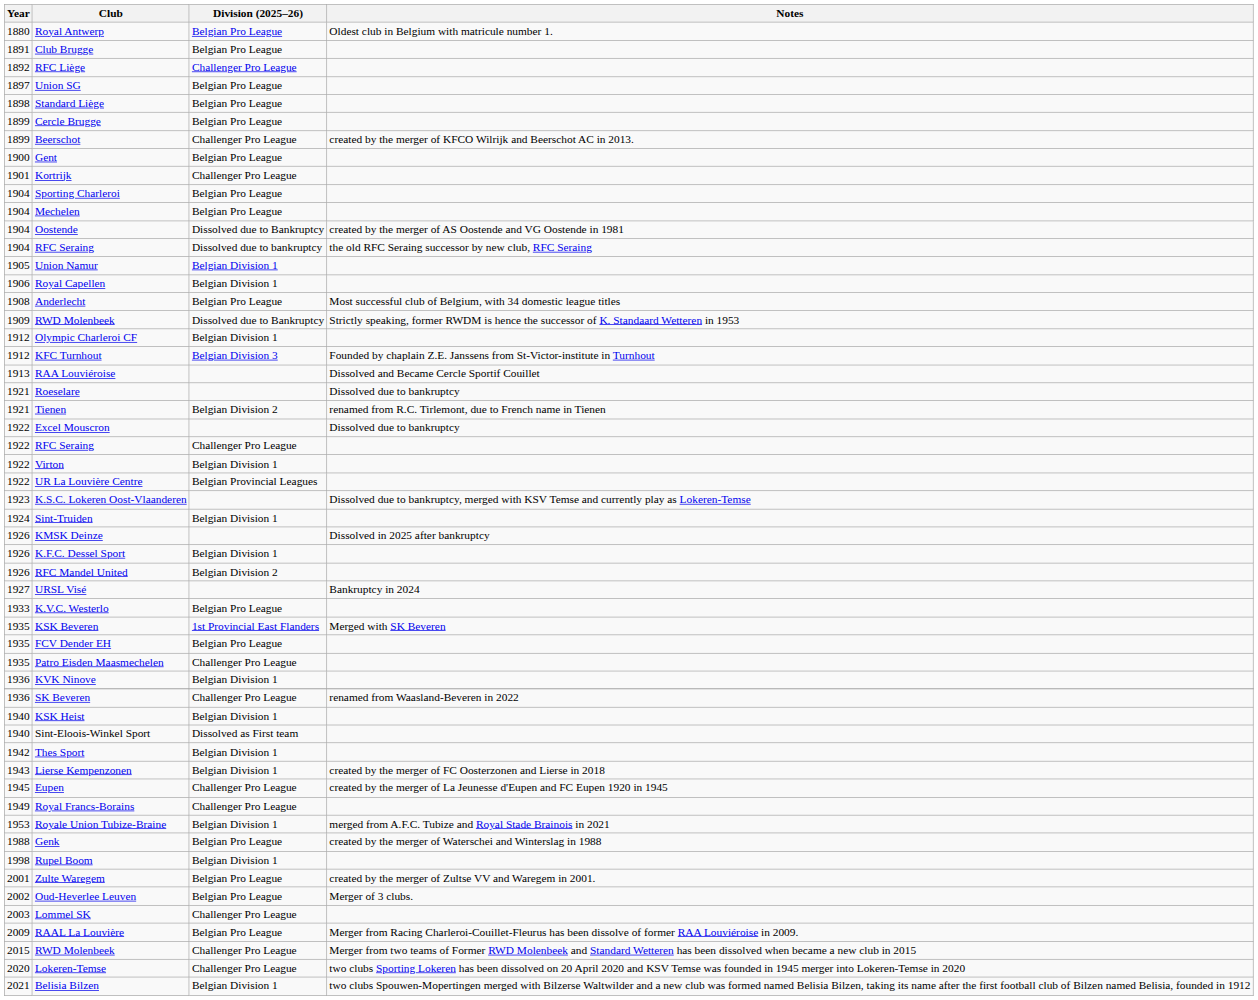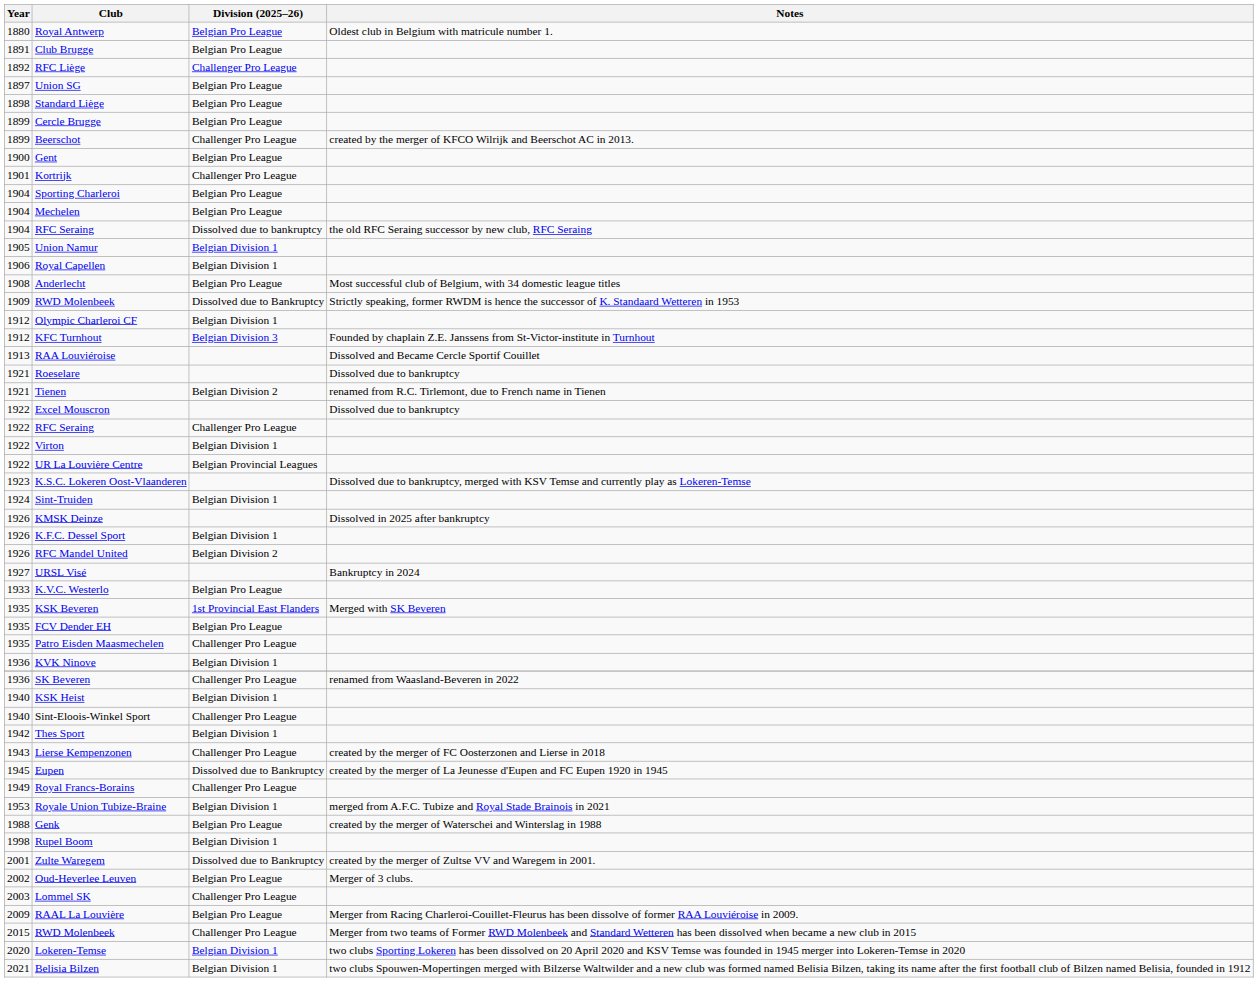 <table class="wikitable sortable">
 <tr>
 <th>Year</th>
 <th>Club</th>
 <th>Division (2025–26)</th>
 <th>Notes</th>
 </tr>
 <tr>
 <td>1880</td>
 <td><a href='#'>Royal Antwerp</a></td>
 <td><a href='#'>Belgian Pro League</a></td>
 <td>Oldest club in Belgium with matricule number 1.</td>
 </tr>
 <tr>
 <td>1891</td>
 <td><a href='#'>Club Brugge</a></td>
 <td>Belgian Pro League</td>
 <td></td>
 </tr>
 <tr>
 <td>1892</td>
 <td><a href='#'>RFC Liège</a></td>
 <td><a href='#'>Challenger Pro League</a></td>
 <td></td>
 </tr>
 <tr>
 <td>1897</td>
 <td><a href='#'>Union SG</a></td>
 <td>Belgian Pro League</td>
 <td></td>
 </tr>
 <tr>
 <td>1898</td>
 <td><a href='#'>Standard Liège</a></td>
 <td>Belgian Pro League</td>
 <td></td>
 </tr>
 <tr>
 <td>1899</td>
 <td><a href='#'>Cercle Brugge</a></td>
 <td>Belgian Pro League</td>
 <td></td>
 </tr>
 <tr>
 <td>1899</td>
 <td><a href='#'>Beerschot</a></td>
 <td>Challenger Pro League</td>
 <td>created by the merger of KFCO Wilrijk and Beerschot AC in 2013.</td>
 </tr>
 <tr>
 <td>1900</td>
 <td><a href='#'>Gent</a></td>
 <td>Belgian Pro League</td>
 <td></td>
 </tr>
 <tr>
 <td>1901</td>
 <td><a href='#'>Kortrijk</a></td>
 <td>Challenger Pro League</td>
 <td></td>
 </tr>
 <tr>
 <td>1904</td>
 <td><a href='#'>Sporting Charleroi</a></td>
 <td>Belgian Pro League</td>
 <td></td>
 </tr>
 <tr>
 <td>1904</td>
 <td><a href='#'>Mechelen</a></td>
 <td>Belgian Pro League</td>
 <td></td>
-</tr>
-<tr>
-<td>1904</td>
-<td><a href='#'>Oostende</a></td>
-<td>Dissolved due to Bankruptcy</td>
-<td>created by the merger of AS Oostende and VG Oostende in 1981</td>
 </tr>
 <tr>
 <td>1904</td>
 <td><a href='#'>RFC Seraing</a></td>
 <td>Dissolved due to bankruptcy</td>
 <td>the old RFC Seraing successor by new club, <a href='#'>RFC Seraing</a></td>
 </tr>
 <tr>
 <td>1905</td>
 <td><a href='#'>Union Namur</a></td>
 <td><a href='#'>Belgian Division 1</a></td>
 <td></td>
 </tr>
 <tr>
 <td>1906</td>
 <td><a href='#'>Royal Capellen</a></td>
 <td>Belgian Division 1</td>
 <td></td>
 </tr>
 <tr>
 <td>1908</td>
 <td><a href='#'>Anderlecht</a></td>
 <td>Belgian Pro League</td>
 <td>Most successful club of Belgium, with 34 domestic league titles</td>
 </tr>
 <tr>
 <td>1909</td>
 <td><a href='#'>RWD Molenbeek</a></td>
 <td>Dissolved due to Bankruptcy</td>
 <td>Strictly speaking, former RWDM is hence the successor of <a href='#'>K. Standaard Wetteren</a> in 1953</td>
 </tr>
 <tr>
 <td>1912</td>
 <td><a href='#'>Olympic Charleroi CF</a></td>
 <td>Belgian Division 1</td>
 <td></td>
 </tr>
 <tr>
 <td>1912</td>
 <td><a href='#'>KFC Turnhout</a></td>
 <td><a href='#'>Belgian Division 3</a></td>
 <td>Founded by chaplain Z.E. Janssens from St-Victor-institute in <a href='#'>Turnhout</a></td>
 </tr>
 <tr>
 <td>1913</td>
 <td><a href='#'>RAA Louviéroise</a></td>
 <td></td>
 <td>Dissolved and Became Cercle Sportif Couillet</td>
 </tr>
 <tr>
 <td>1921</td>
 <td><a href='#'>Roeselare</a></td>
 <td></td>
 <td>Dissolved due to bankruptcy</td>
 </tr>
 <tr>
 <td>1921</td>
 <td><a href='#'>Tienen</a></td>
 <td>Belgian Division 2</td>
 <td>renamed from R.C. Tirlemont, due to French name in Tienen</td>
 </tr>
 <tr>
 <td>1922</td>
 <td><a href='#'>Excel Mouscron</a></td>
 <td></td>
 <td>Dissolved due to bankruptcy</td>
 </tr>
 <tr>
 <td>1922</td>
 <td><a href='#'>RFC Seraing</a></td>
 <td>Challenger Pro League</td>
 <td></td>
 </tr>
 <tr>
 <td>1922</td>
 <td><a href='#'>Virton</a></td>
 <td>Belgian Division 1</td>
 <td></td>
 </tr>
 <tr>
 <td>1922</td>
 <td><a href='#'>UR La Louvière Centre</a></td>
 <td>Belgian Provincial Leagues</td>
 <td></td>
 </tr>
 <tr>
 <td>1923</td>
 <td><a href='#'>K.S.C. Lokeren Oost-Vlaanderen</a></td>
 <td></td>
 <td>Dissolved due to bankruptcy, merged with KSV Temse and currently play as <a href='#'>Lokeren-Temse</a></td>
 </tr>
 <tr>
 <td>1924</td>
 <td><a href='#'>Sint-Truiden</a></td>
 <td>Belgian Division 1</td>
 <td></td>
 </tr>
 <tr>
 <td>1926</td>
 <td><a href='#'>KMSK Deinze</a></td>
 <td></td>
 <td>Dissolved in 2025 after bankruptcy</td>
 </tr>
 <tr>
 <td>1926</td>
 <td><a href='#'>K.F.C. Dessel Sport</a></td>
 <td>Belgian Division 1</td>
 <td></td>
 </tr>
 <tr>
 <td>1926</td>
 <td><a href='#'>RFC Mandel United</a></td>
 <td>Belgian Division 2</td>
 <td></td>
 </tr>
 <tr>
 <td>1927</td>
 <td><a href='#'>URSL Visé</a></td>
 <td></td>
 <td>Bankruptcy in 2024</td>
 </tr>
 <tr>
 <td>1933</td>
 <td><a href='#'>K.V.C. Westerlo</a></td>
 <td>Belgian Pro League</td>
 <td></td>
 </tr>
 <tr>
 <td>1935</td>
 <td><a href='#'>KSK Beveren</a></td>
 <td><a href='#'>1st Provincial East Flanders</a></td>
 <td>Merged with <a href='#'>SK Beveren</a></td>
 </tr>
 <tr>
 <td>1935</td>
 <td><a href='#'>FCV Dender EH</a></td>
 <td>Belgian Pro League</td>
 <td></td>
 </tr>
 <tr>
 <td>1935</td>
 <td><a href='#'>Patro Eisden Maasmechelen</a></td>
 <td>Challenger Pro League</td>
 <td></td>
 </tr>
 <tr>
 <td>1936</td>
 <td><a href='#'>KVK Ninove</a></td>
 <td>Belgian Division 1</td>
 <td></td>
 </tr>
 <tr>
 </tr>
 <tr>
 <td>1936</td>
 <td><a href='#'>SK Beveren</a></td>
 <td>Challenger Pro League</td>
 <td>renamed from Waasland-Beveren in 2022</td>
 </tr>
 <tr>
 <td>1940</td>
 <td><a href='#'>KSK Heist</a></td>
 <td>Belgian Division 1</td>
 <td></td>
 </tr>
 <tr>
 <td>1940</td>
 <td>Sint-Eloois-Winkel Sport</td>
-<td>Dissolved as First team</td>
+<td>Challenger Pro League</td>
 <td></td>
 </tr>
 <tr>
 <td>1942</td>
 <td><a href='#'>Thes Sport</a></td>
 <td>Belgian Division 1</td>
 <td></td>
 </tr>
 <tr>
 <td>1943</td>
 <td><a href='#'>Lierse Kempenzonen</a></td>
-<td>Belgian Division 1</td>
+<td>Challenger Pro League</td>
 <td>created by the merger of FC Oosterzonen and Lierse in 2018</td>
 </tr>
 <tr>
 <td>1945</td>
 <td><a href='#'>Eupen</a></td>
-<td>Challenger Pro League</td>
+<td>Dissolved due to Bankruptcy</td>
 <td>created by the merger of La Jeunesse d'Eupen and FC Eupen 1920 in 1945</td>
 </tr>
 <tr>
 <td>1949</td>
 <td><a href='#'>Royal Francs-Borains</a></td>
 <td>Challenger Pro League</td>
 <td></td>
 </tr>
 <tr>
 <td>1953</td>
 <td><a href='#'>Royale Union Tubize-Braine</a></td>
 <td>Belgian Division 1</td>
 <td>merged from A.F.C. Tubize and <a href='#'>Royal Stade Brainois</a> in 2021</td>
 </tr>
 <tr>
 <td>1988</td>
 <td><a href='#'>Genk</a></td>
 <td>Belgian Pro League</td>
 <td>created by the merger of Waterschei and Winterslag in 1988</td>
 </tr>
 <tr>
 <td>1998</td>
 <td><a href='#'>Rupel Boom</a></td>
 <td>Belgian Division 1</td>
 <td></td>
 </tr>
 <tr>
 <td>2001</td>
 <td><a href='#'>Zulte Waregem</a></td>
-<td>Belgian Pro League</td>
+<td>Dissolved due to Bankruptcy</td>
 <td>created by the merger of Zultse VV and Waregem in 2001.</td>
 </tr>
 <tr>
 <td>2002</td>
 <td><a href='#'>Oud-Heverlee Leuven</a></td>
 <td>Belgian Pro League</td>
 <td>Merger of 3 clubs.</td>
 </tr>
 <tr>
 <td>2003</td>
 <td><a href='#'>Lommel SK</a></td>
 <td>Challenger Pro League</td>
 <td></td>
 </tr>
 <tr>
 <td>2009</td>
 <td><a href='#'>RAAL La Louvière</a></td>
 <td>Belgian Pro League</td>
 <td>Merger from Racing Charleroi-Couillet-Fleurus has been dissolve of former <a href='#'>RAA Louviéroise</a> in 2009.</td>
 </tr>
 <tr>
 <td>2015</td>
 <td><a href='#'>RWD Molenbeek</a></td>
 <td>Challenger Pro League</td>
 <td>Merger from two teams of Former <a href='#'>RWD Molenbeek</a> and <a href='#'>Standard Wetteren</a> has been dissolved when became a new club in 2015</td>
 </tr>
 <tr>
 <td>2020</td>
 <td><a href='#'>Lokeren-Temse</a></td>
-<td>Challenger Pro League</td>
+<td><a href='#'>Belgian Division 1</a></td>
 <td>two clubs <a href='#'>Sporting Lokeren</a> has been dissolved on 20 April 2020 and KSV Temse was founded in 1945 merger into Lokeren-Temse in 2020</td>
 </tr>
 <tr>
 <td>2021</td>
 <td><a href='#'>Belisia Bilzen</a></td>
 <td>Belgian Division 1</td>
 <td>two clubs Spouwen-Mopertingen merged with Bilzerse Waltwilder and a new club was formed named Belisia Bilzen, taking its name after the first football club of Bilzen named Belisia, founded in 1912</td>
 </tr>
 </table>
